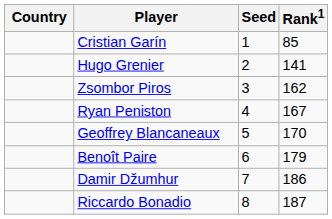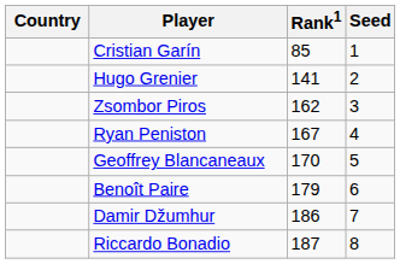 <table class="sortable wikitable">
 <tr>
 <th width="70">Country</th>
 <th width="175">Player</th>
+<th>Rank<sup>1</sup></th>
 <th>Seed</th>
-<th>Rank<sup>1</sup></th>
 </tr>
 <tr>
 <td></td>
 <td><a href='#'>Cristian Garín</a></td>
+<td>85</td>
 <td>1</td>
-<td>85</td>
 </tr>
 <tr>
 <td></td>
 <td><a href='#'>Hugo Grenier</a></td>
+<td>141</td>
 <td>2</td>
-<td>141</td>
 </tr>
 <tr>
 <td></td>
 <td><a href='#'>Zsombor Piros</a></td>
+<td>162</td>
 <td>3</td>
-<td>162</td>
 </tr>
 <tr>
 <td></td>
 <td><a href='#'>Ryan Peniston</a></td>
+<td>167</td>
 <td>4</td>
-<td>167</td>
 </tr>
 <tr>
 <td></td>
 <td><a href='#'>Geoffrey Blancaneaux</a></td>
+<td>170</td>
 <td>5</td>
-<td>170</td>
 </tr>
 <tr>
 <td></td>
 <td><a href='#'>Benoît Paire</a></td>
+<td>179</td>
 <td>6</td>
-<td>179</td>
 </tr>
 <tr>
 <td></td>
 <td><a href='#'>Damir Džumhur</a></td>
+<td>186</td>
 <td>7</td>
-<td>186</td>
 </tr>
 <tr>
 <td></td>
 <td><a href='#'>Riccardo Bonadio</a></td>
+<td>187</td>
 <td>8</td>
-<td>187</td>
 </tr>
 </table>
